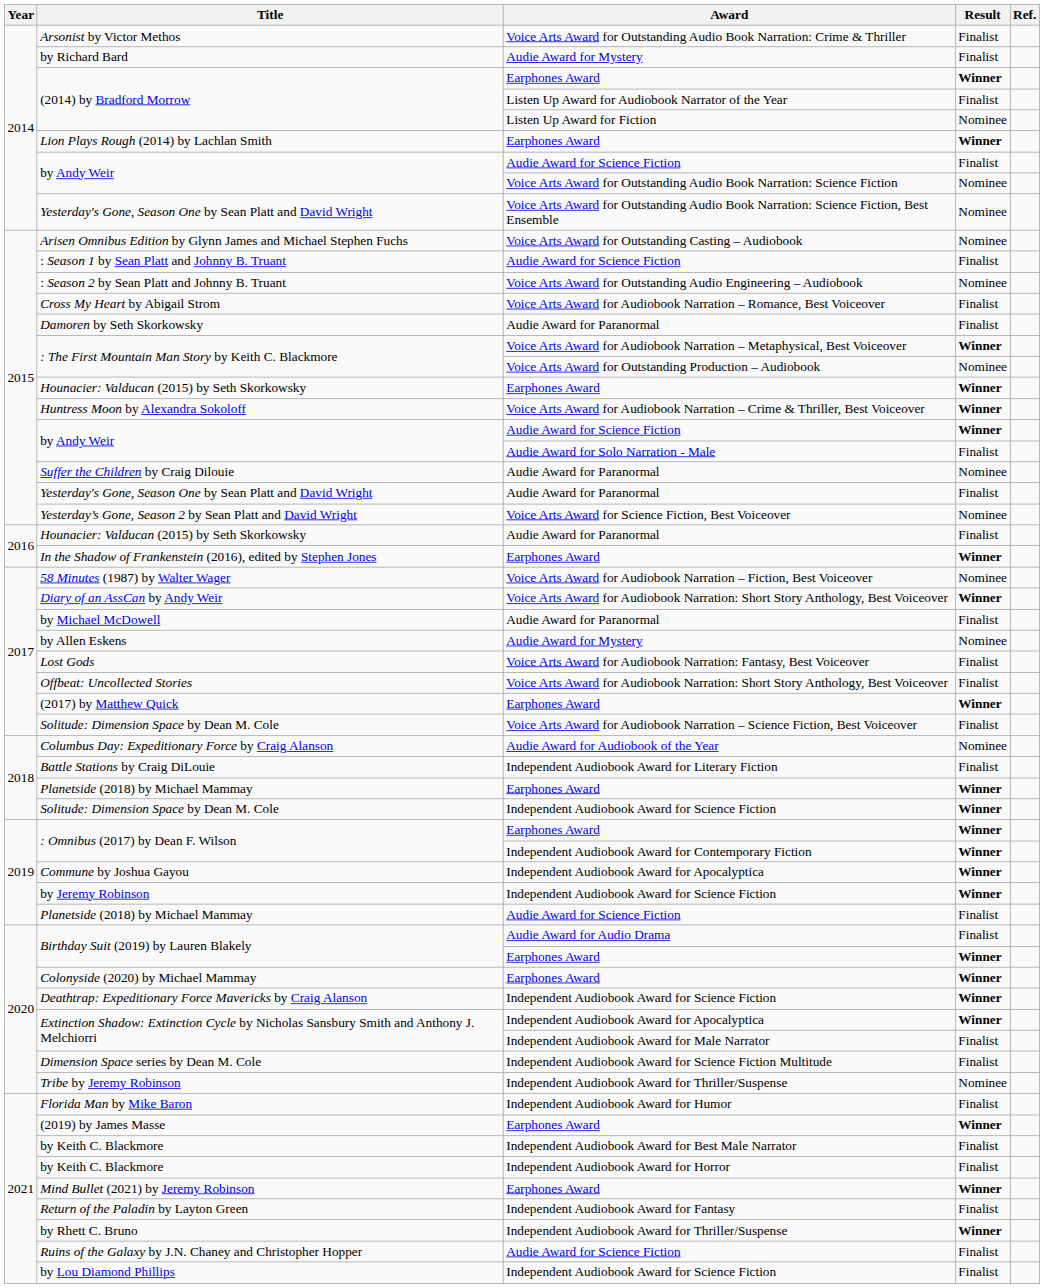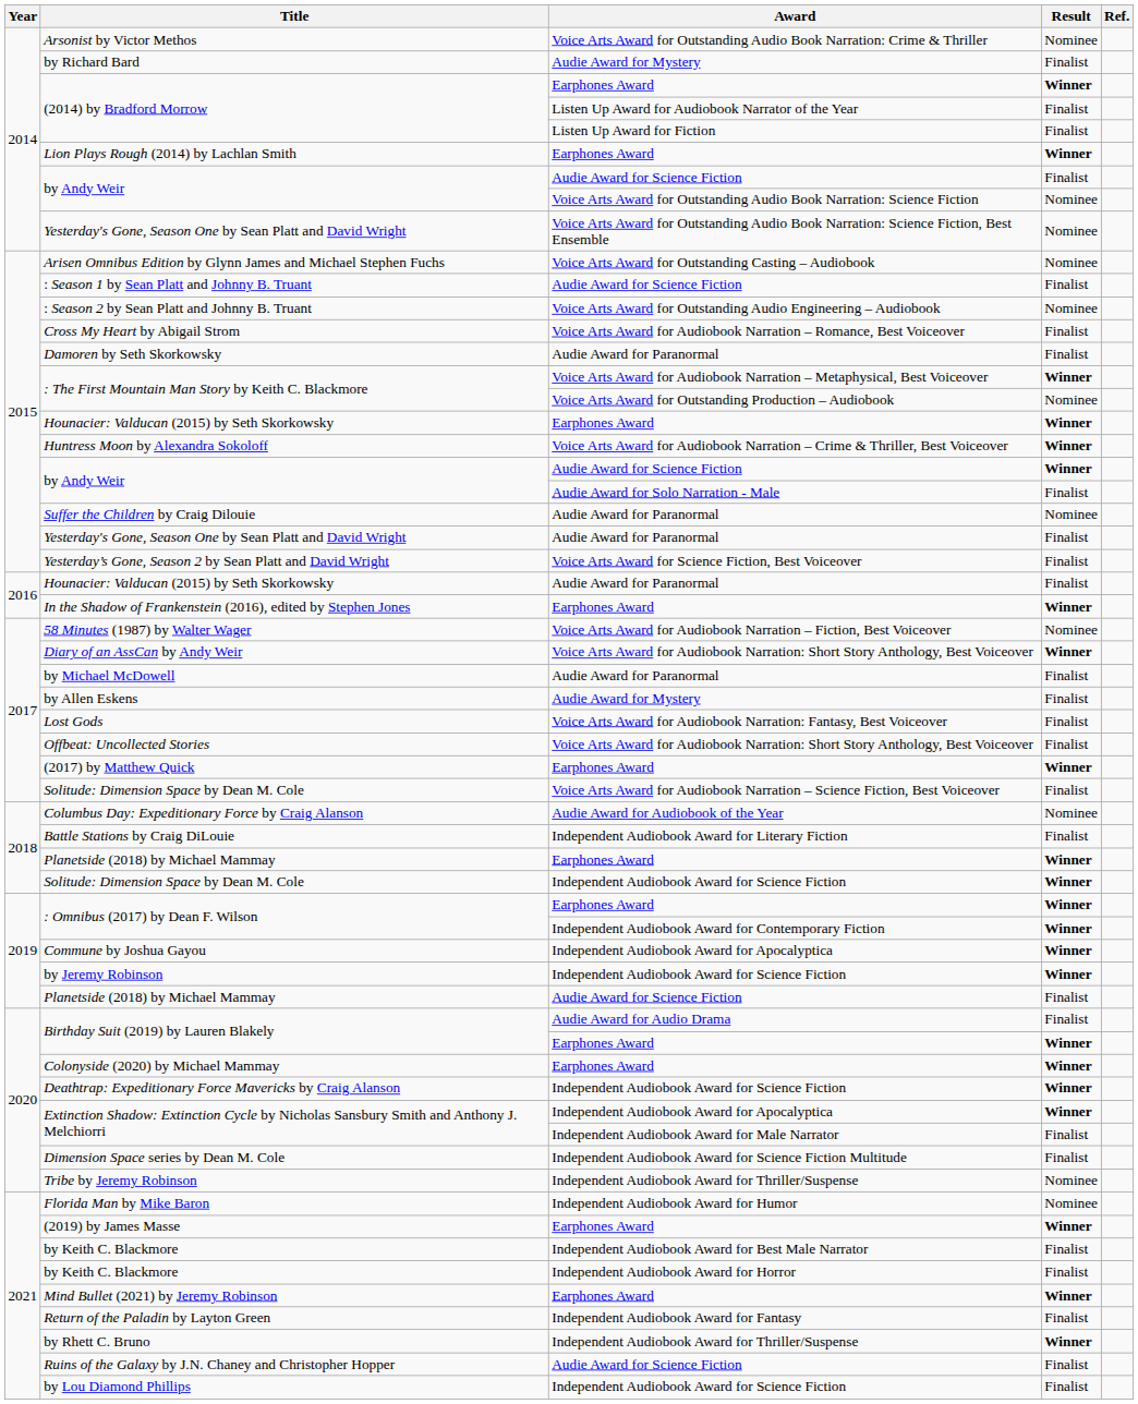 <table class="wikitable sortable mw-collapsible">
 <tr>
 <th>Year</th>
 <th>Title</th>
 <th>Award</th>
 <th>Result</th>
 <th>Ref.</th>
 </tr>
 <tr>
 <td rowspan="9">2014</td>
 <td><em>Arsonist</em> by Victor Methos</td>
 <td><a href='#'>Voice Arts Award</a> for Outstanding Audio Book Narration: Crime & Thriller</td>
-<td>Finalist</td>
+<td>Nominee</td>
 <td></td>
 </tr>
 <tr>
 <td><em></em> by Richard Bard</td>
 <td><a href='#'>Audie Award for Mystery</a></td>
 <td>Finalist</td>
 <td></td>
 </tr>
 <tr>
 <td rowspan="3"><em></em> (2014) by <a href='#'>Bradford Morrow</a></td>
 <td><a href='#'>Earphones Award</a></td>
 <td><strong>Winner</strong></td>
 <td></td>
 </tr>
 <tr>
 <td>Listen Up Award for Audiobook Narrator of the Year</td>
 <td>Finalist</td>
 <td></td>
 </tr>
 <tr>
 <td>Listen Up Award for Fiction</td>
-<td>Nominee</td>
+<td>Finalist</td>
 <td></td>
 </tr>
 <tr>
 <td><em>Lion Plays Rough</em> (2014) by Lachlan Smith</td>
 <td><a href='#'>Earphones Award</a></td>
 <td><strong>Winner</strong></td>
 <td></td>
 </tr>
 <tr>
 <td rowspan="2"><em></em> by <a href='#'>Andy Weir</a></td>
 <td><a href='#'>Audie Award for Science Fiction</a></td>
 <td>Finalist</td>
 <td></td>
 </tr>
 <tr>
 <td><a href='#'>Voice Arts Award</a> for Outstanding Audio Book Narration: Science Fiction</td>
 <td>Nominee</td>
 <td></td>
 </tr>
 <tr>
 <td><em>Yesterday's Gone, Season One</em> by Sean Platt and <a href='#'>David Wright</a></td>
 <td><a href='#'>Voice Arts Award</a> for Outstanding Audio Book Narration: Science Fiction, Best Ensemble</td>
 <td>Nominee</td>
 <td></td>
 </tr>
 <tr>
 <td rowspan="14">2015</td>
 <td><em>Arisen Omnibus Edition</em> by Glynn James and Michael Stephen Fuchs</td>
 <td><a href='#'>Voice Arts Award</a> for Outstanding Casting – Audiobook</td>
 <td>Nominee</td>
 <td></td>
 </tr>
 <tr>
 <td><em></em>: <em>Season 1</em> by <a href='#'>Sean Platt</a> and <a href='#'>Johnny B. Truant</a></td>
 <td><a href='#'>Audie Award for Science Fiction</a></td>
 <td>Finalist</td>
 <td></td>
 </tr>
 <tr>
 <td><em></em>: <em>Season 2</em> by Sean Platt and Johnny B. Truant</td>
 <td><a href='#'>Voice Arts Award</a> for Outstanding Audio Engineering – Audiobook</td>
 <td>Nominee</td>
 <td></td>
 </tr>
 <tr>
 <td><em>Cross My Heart</em> by Abigail Strom</td>
 <td><a href='#'>Voice Arts Award</a> for Audiobook Narration –  Romance, Best Voiceover</td>
 <td>Finalist</td>
 <td></td>
 </tr>
 <tr>
 <td><em>Damoren</em> by Seth Skorkowsky</td>
 <td>Audie Award for Paranormal</td>
 <td>Finalist</td>
 <td></td>
 </tr>
 <tr>
 <td rowspan="2"><em>:  The First Mountain Man Story</em> by Keith C. Blackmore</td>
 <td><a href='#'>Voice Arts Award</a> for Audiobook Narration – Metaphysical, Best Voiceover</td>
 <td><strong>Winner</strong></td>
 <td></td>
 </tr>
 <tr>
 <td><a href='#'>Voice Arts Award</a> for Outstanding Production – Audiobook</td>
 <td>Nominee</td>
 <td></td>
 </tr>
 <tr>
 <td><em>Hounacier: Valducan</em> (2015) by Seth Skorkowsky</td>
 <td><a href='#'>Earphones Award</a></td>
 <td><strong>Winner</strong></td>
 <td></td>
 </tr>
 <tr>
 <td><em>Huntress Moon</em> by <a href='#'>Alexandra Sokoloff</a></td>
 <td><a href='#'>Voice Arts Award</a> for Audiobook Narration – Crime & Thriller, Best Voiceover</td>
 <td><strong>Winner</strong></td>
 <td></td>
 </tr>
 <tr>
 <td rowspan="2"><em></em> by <a href='#'>Andy Weir</a></td>
 <td><a href='#'>Audie Award for Science Fiction</a></td>
 <td><strong>Winner</strong></td>
 <td></td>
 </tr>
 <tr>
 <td><a href='#'>Audie Award for Solo Narration - Male</a></td>
 <td>Finalist</td>
 <td></td>
 </tr>
 <tr>
 <td><em><a href='#'>Suffer the Children</a></em> by Craig Dilouie</td>
 <td>Audie Award for Paranormal</td>
 <td>Nominee</td>
 <td></td>
 </tr>
 <tr>
 <td><em>Yesterday's Gone, Season One</em> by Sean Platt and <a href='#'>David Wright</a></td>
 <td>Audie Award for Paranormal</td>
 <td>Finalist</td>
 <td></td>
 </tr>
 <tr>
 <td><em>Yesterday’s Gone, Season 2</em> by Sean Platt and <a href='#'>David Wright</a></td>
 <td><a href='#'>Voice Arts Award</a> for Science Fiction, Best Voiceover</td>
-<td>Nominee</td>
+<td>Finalist</td>
 <td></td>
 </tr>
 <tr>
 <td rowspan="2">2016</td>
 <td><em>Hounacier: Valducan</em> (2015) by Seth Skorkowsky</td>
 <td>Audie Award for Paranormal</td>
 <td>Finalist</td>
 <td></td>
 </tr>
 <tr>
 <td><em>In the Shadow of Frankenstein</em> (2016), edited by <a href='#'>Stephen Jones</a></td>
 <td><a href='#'>Earphones Award</a></td>
 <td><strong>Winner</strong></td>
 <td></td>
 </tr>
 <tr>
 <td rowspan="8">2017</td>
 <td><em><a href='#'>58 Minutes</a></em> (1987)   by <a href='#'>Walter Wager</a></td>
 <td><a href='#'>Voice Arts Award</a> for Audiobook Narration – Fiction, Best Voiceover</td>
 <td>Nominee</td>
 <td></td>
 </tr>
 <tr>
 <td><em><a href='#'>Diary of an AssCan</a></em> by <a href='#'>Andy Weir</a></td>
 <td><a href='#'>Voice Arts Award</a> for Audiobook Narration: Short Story Anthology, Best Voiceover</td>
 <td><strong>Winner</strong></td>
 <td></td>
 </tr>
 <tr>
 <td><em></em> by <a href='#'>Michael McDowell</a></td>
 <td>Audie Award for Paranormal</td>
 <td>Finalist</td>
 <td></td>
 </tr>
 <tr>
 <td><em></em> by Allen Eskens</td>
 <td><a href='#'>Audie Award for Mystery</a></td>
-<td>Nominee</td>
+<td>Finalist</td>
 <td></td>
 </tr>
 <tr>
 <td><em>Lost Gods</em></td>
 <td><a href='#'>Voice Arts Award</a> for Audiobook Narration: Fantasy, Best Voiceover</td>
 <td>Finalist</td>
 <td></td>
 </tr>
 <tr>
 <td><em>Offbeat: Uncollected Stories</em></td>
 <td><a href='#'>Voice Arts Award</a> for Audiobook Narration: Short Story Anthology, Best Voiceover</td>
 <td>Finalist</td>
 <td></td>
 </tr>
 <tr>
 <td><em></em> (2017) by <a href='#'>Matthew Quick</a></td>
 <td><a href='#'>Earphones Award</a></td>
 <td><strong>Winner</strong></td>
 <td></td>
 </tr>
 <tr>
 <td><em>Solitude: Dimension Space</em> by Dean M. Cole</td>
 <td><a href='#'>Voice Arts Award</a> for Audiobook Narration – Science Fiction, Best Voiceover</td>
 <td>Finalist</td>
 <td></td>
 </tr>
 <tr>
 <td rowspan="4">2018</td>
 <td><em>Columbus Day: Expeditionary Force</em> by <a href='#'>Craig Alanson</a></td>
 <td><a href='#'>Audie Award for Audiobook of the Year</a></td>
 <td>Nominee</td>
 <td></td>
 </tr>
 <tr>
 <td><em>Battle Stations</em> by Craig DiLouie</td>
 <td>Independent Audiobook Award for Literary Fiction</td>
 <td>Finalist</td>
 <td></td>
 </tr>
 <tr>
 <td><em>Planetside</em> (2018) by Michael Mammay</td>
 <td><a href='#'>Earphones Award</a></td>
 <td><strong>Winner</strong></td>
 <td></td>
 </tr>
 <tr>
 <td><em>Solitude: Dimension Space</em> by Dean M. Cole</td>
 <td>Independent Audiobook Award for Science Fiction</td>
 <td><strong>Winner</strong></td>
 <td></td>
 </tr>
 <tr>
 <td rowspan="5">2019</td>
 <td rowspan="2"><em>: Omnibus</em> (2017) by Dean F. Wilson</td>
 <td><a href='#'>Earphones Award</a></td>
 <td><strong>Winner</strong></td>
 <td></td>
 </tr>
 <tr>
 <td>Independent Audiobook Award for Contemporary Fiction</td>
 <td><strong>Winner</strong></td>
 <td></td>
 </tr>
 <tr>
 <td><em>Commune</em> by Joshua Gayou</td>
 <td>Independent Audiobook Award for Apocalyptica</td>
 <td><strong>Winner</strong></td>
 <td></td>
 </tr>
 <tr>
 <td><em></em> by <a href='#'>Jeremy Robinson</a></td>
 <td>Independent Audiobook Award for Science Fiction</td>
 <td><strong>Winner</strong></td>
 <td></td>
 </tr>
 <tr>
 <td><em>Planetside</em> (2018) by Michael Mammay</td>
 <td><a href='#'>Audie Award for Science Fiction</a></td>
 <td>Finalist</td>
 <td></td>
 </tr>
 <tr>
 <td rowspan="8">2020</td>
 <td rowspan="2"><em>Birthday Suit</em> (2019) by Lauren Blakely</td>
 <td><a href='#'>Audie Award for Audio Drama</a></td>
 <td>Finalist</td>
 <td></td>
 </tr>
 <tr>
 <td><a href='#'>Earphones Award</a></td>
 <td><strong>Winner</strong></td>
 <td></td>
 </tr>
 <tr>
 <td><em>Colonyside</em> (2020) by Michael Mammay</td>
 <td><a href='#'>Earphones Award</a></td>
 <td><strong>Winner</strong></td>
 <td></td>
 </tr>
 <tr>
 <td><em>Deathtrap: Expeditionary Force Mavericks</em> by <a href='#'>Craig Alanson</a></td>
 <td>Independent Audiobook Award for Science Fiction</td>
 <td><strong>Winner</strong></td>
 <td></td>
 </tr>
 <tr>
 <td rowspan="2"><em>Extinction Shadow: Extinction Cycle</em> by Nicholas Sansbury Smith and Anthony J. Melchiorri</td>
 <td>Independent Audiobook Award for Apocalyptica</td>
 <td><strong>Winner</strong></td>
 <td></td>
 </tr>
 <tr>
 <td>Independent Audiobook Award for Male Narrator</td>
 <td>Finalist</td>
 <td></td>
 </tr>
 <tr>
 <td><em>Dimension Space</em> series by Dean M. Cole</td>
 <td>Independent Audiobook Award for Science Fiction Multitude</td>
 <td>Finalist</td>
 <td></td>
 </tr>
 <tr>
 <td><em>Tribe</em> by <a href='#'>Jeremy Robinson</a></td>
 <td>Independent Audiobook Award for Thriller/Suspense</td>
 <td>Nominee</td>
 <td></td>
 </tr>
 <tr>
 <td rowspan="9">2021</td>
 <td><em>Florida Man</em> by <a href='#'>Mike Baron</a></td>
 <td>Independent Audiobook Award for Humor</td>
-<td>Finalist</td>
+<td>Nominee</td>
 <td></td>
 </tr>
 <tr>
 <td><em></em> (2019) by James Masse</td>
 <td><a href='#'>Earphones Award</a></td>
 <td><strong>Winner</strong></td>
 <td></td>
 </tr>
 <tr>
 <td><em></em> by Keith C. Blackmore</td>
 <td>Independent Audiobook Award for Best Male Narrator</td>
 <td>Finalist</td>
 <td></td>
 </tr>
 <tr>
 <td><em></em> by Keith C. Blackmore</td>
 <td>Independent Audiobook Award for Horror</td>
 <td>Finalist</td>
 <td></td>
 </tr>
 <tr>
 <td><em>Mind Bullet</em> (2021) by <a href='#'>Jeremy Robinson</a></td>
 <td><a href='#'>Earphones Award</a></td>
 <td><strong>Winner</strong></td>
 <td></td>
 </tr>
 <tr>
 <td><em>Return of the Paladin</em> by Layton Green</td>
 <td>Independent Audiobook Award for Fantasy</td>
 <td>Finalist</td>
 <td></td>
 </tr>
 <tr>
 <td><em></em> by Rhett C. Bruno</td>
 <td>Independent Audiobook Award for Thriller/Suspense</td>
 <td><strong>Winner</strong></td>
 <td></td>
 </tr>
 <tr>
 <td><em>Ruins of the Galaxy</em> by J.N. Chaney and Christopher Hopper</td>
 <td><a href='#'>Audie Award for Science Fiction</a></td>
 <td>Finalist</td>
 <td></td>
 </tr>
 <tr>
 <td><em></em> by <a href='#'>Lou Diamond Phillips</a></td>
 <td>Independent Audiobook Award for Science Fiction</td>
 <td>Finalist</td>
 <td></td>
 </tr>
 </table>
